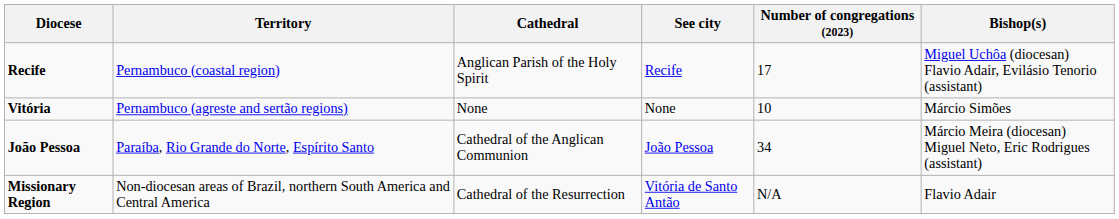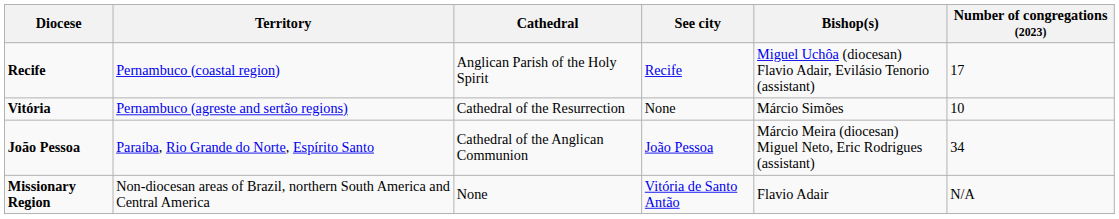 <table class="wikitable sortable">
 <tr>
 <th>Diocese</th>
 <th>Territory</th>
 <th>Cathedral</th>
 <th>See city</th>
+<th>Bishop(s)</th>
 <th>Number of congregations <small>(2023)</small></th>
-<th>Bishop(s)</th>
 </tr>
 <tr>
 <td><strong>Recife</strong></td>
 <td><a href='#'>Pernambuco (coastal region)</a></td>
 <td>Anglican Parish of the Holy Spirit</td>
 <td><a href='#'>Recife</a></td>
+<td><a href='#'>Miguel Uchôa</a> (diocesan)<br>Flavio Adair, Evilásio Tenorio (assistant)</td>
 <td>17</td>
-<td><a href='#'>Miguel Uchôa</a> (diocesan)<br>Flavio Adair, Evilásio Tenorio (assistant)</td>
 </tr>
 <tr>
 <td><strong>Vitória</strong></td>
 <td><a href='#'>Pernambuco (agreste and sertão regions)</a></td>
+<td>Cathedral of the Resurrection</td>
 <td>None</td>
-<td>None</td>
+<td>Márcio Simões</td>
 <td>10</td>
-<td>Márcio Simões</td>
 </tr>
 <tr>
 <td><strong>João Pessoa</strong></td>
 <td><a href='#'>Paraíba</a>, <a href='#'>Rio Grande do Norte</a>, <a href='#'>Espírito Santo</a></td>
 <td>Cathedral of the Anglican Communion</td>
 <td><a href='#'>João Pessoa</a></td>
+<td>Márcio Meira (diocesan)<br>Miguel Neto, Eric Rodrigues (assistant)</td>
 <td>34</td>
-<td>Márcio Meira (diocesan)<br>Miguel Neto, Eric Rodrigues (assistant)</td>
 </tr>
 <tr>
 <td><strong>Missionary Region</strong></td>
 <td>Non-diocesan areas of Brazil, northern South America and Central America</td>
-<td>Cathedral of the Resurrection</td>
+<td>None</td>
 <td><a href='#'>Vitória de Santo Antão</a></td>
+<td>Flavio Adair</td>
 <td>N/A</td>
-<td>Flavio Adair</td>
 </tr>
 </table>
